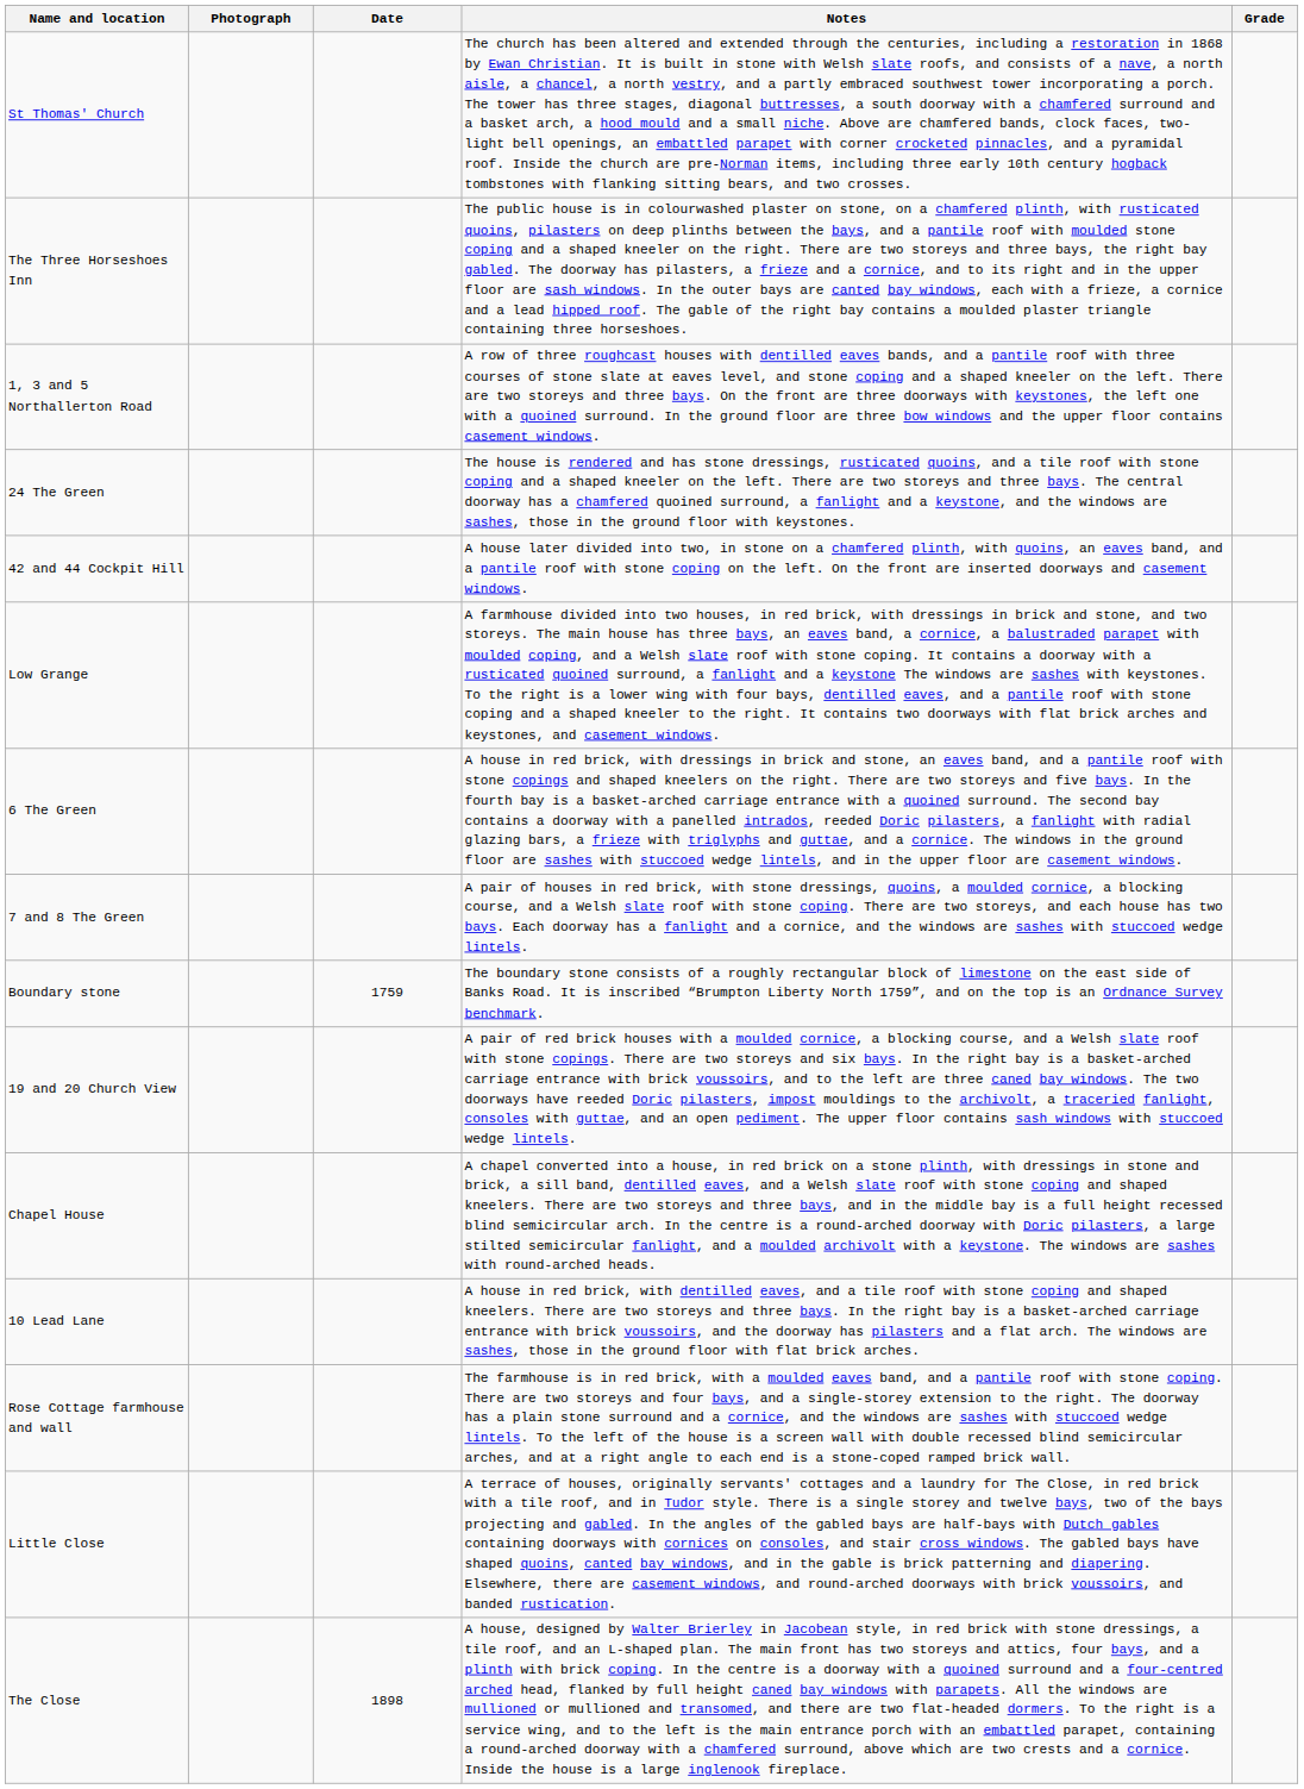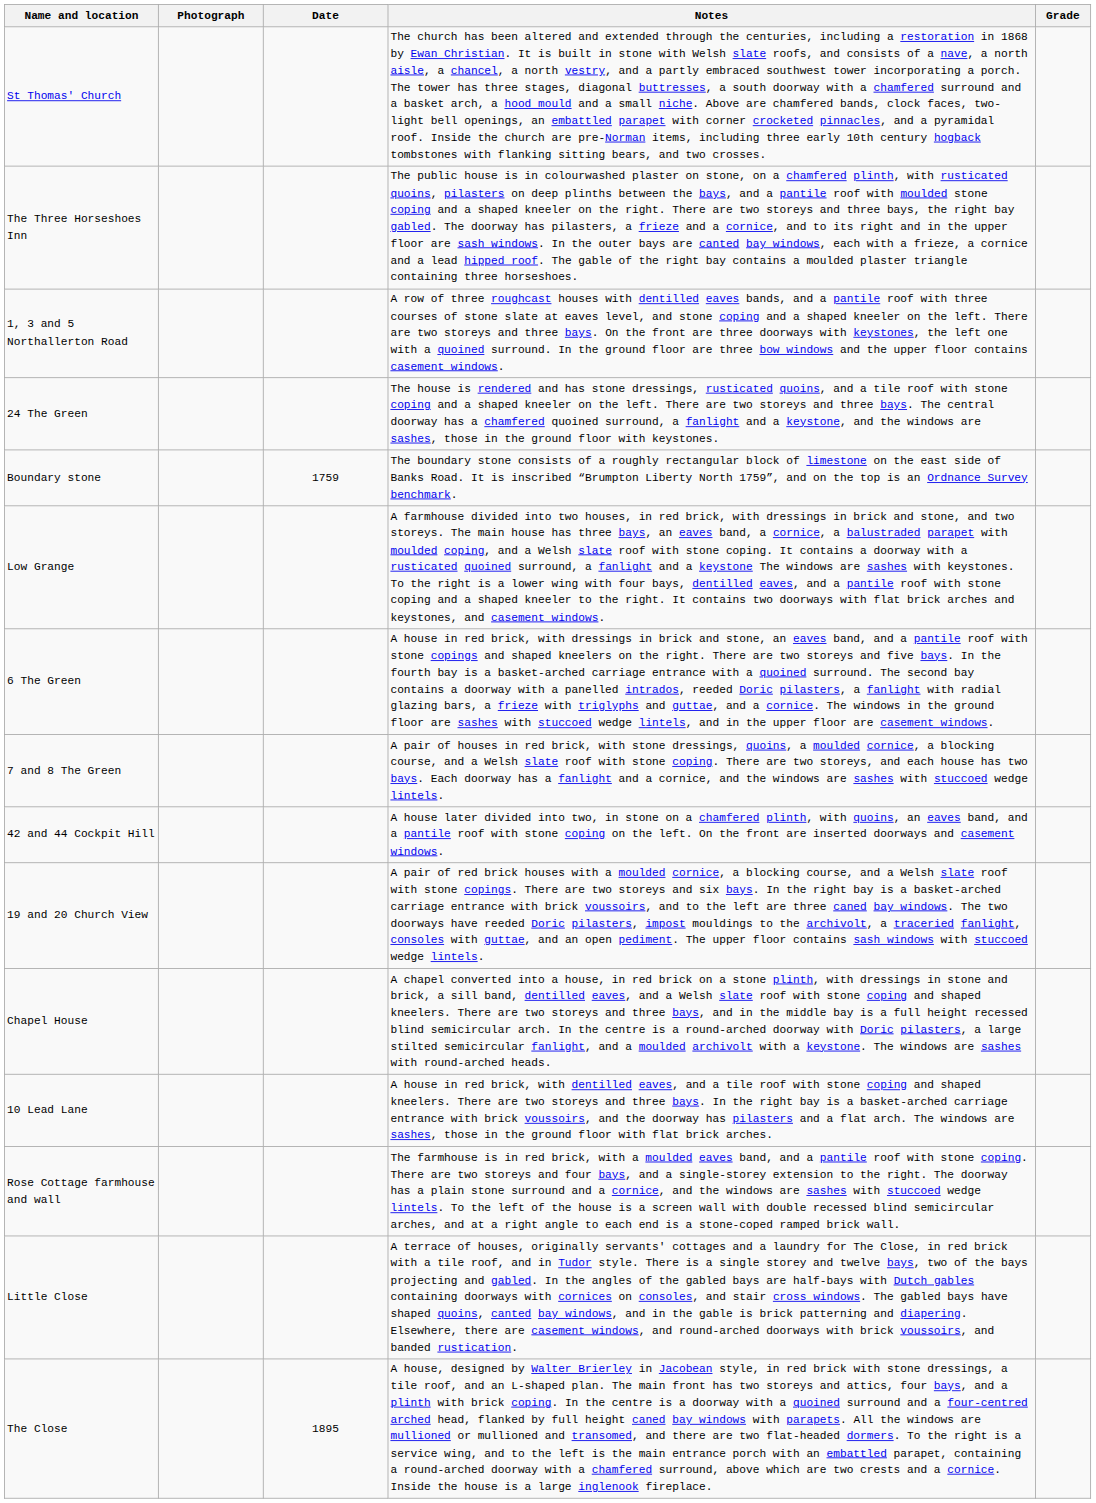 <table class="wikitable sortable plainrowheaders" style="width:100%; border:0px; text-align:left; line-height:150%">
 <tr>
 <th scope="col"  style="width:150px">Name and location</th>
 <th scope="col"  style="width:100px" class="unsortable">Photograph</th>
 <th scope="col"  style="width:120px">Date</th>
 <th scope="col"  style="width:650px" class="unsortable">Notes</th>
 <th scope="col"  style="width:50px">Grade</th>
 </tr>
 <tr>
 <td><a href='#'>St Thomas' Church</a><br><small></small></td>
 <td></td>
 <td align="center"></td>
 <td>The church has been altered and extended through the centuries, including a <a href='#'>restoration</a> in 1868 by <a href='#'>Ewan Christian</a>.  It is built in stone with Welsh <a href='#'>slate</a> roofs, and consists of a <a href='#'>nave</a>, a north <a href='#'>aisle</a>, a <a href='#'>chancel</a>, a north <a href='#'>vestry</a>, and a partly embraced southwest tower incorporating a porch.  The tower has three stages, diagonal <a href='#'>buttresses</a>, a south doorway with a <a href='#'>chamfered</a> surround and a basket arch, a <a href='#'>hood mould</a> and a small <a href='#'>niche</a>.  Above are chamfered bands, clock faces, two-light bell openings, an <a href='#'>embattled</a> <a href='#'>parapet</a> with corner <a href='#'>crocketed</a> <a href='#'>pinnacles</a>, and a pyramidal roof.  Inside the church are pre-<a href='#'>Norman</a> items, including three early 10th century <a href='#'>hogback</a> tombstones with flanking sitting bears, and two crosses.</td>
 <td align="center" ></td>
 </tr>
 <tr>
 <td>The Three Horseshoes Inn<br><small></small></td>
 <td></td>
 <td align="center"></td>
 <td>The public house is in colourwashed plaster on stone, on a <a href='#'>chamfered</a> <a href='#'>plinth</a>, with <a href='#'>rusticated</a> <a href='#'>quoins</a>, <a href='#'>pilasters</a> on deep plinths between the <a href='#'>bays</a>, and a <a href='#'>pantile</a> roof with <a href='#'>moulded</a> stone <a href='#'>coping</a> and a shaped kneeler on the right.  There are two storeys and three bays, the right bay <a href='#'>gabled</a>.  The doorway has pilasters, a <a href='#'>frieze</a> and a <a href='#'>cornice</a>, and to its right and in the upper floor are <a href='#'>sash windows</a>.  In the outer bays are <a href='#'>canted</a> <a href='#'>bay windows</a>, each with a frieze, a cornice and a lead <a href='#'>hipped roof</a>.  The gable of the right bay contains a moulded plaster triangle containing three horseshoes.</td>
 <td align="center" ></td>
 </tr>
 <tr>
 <td>1, 3 and 5 Northallerton Road<br><small></small></td>
 <td></td>
 <td align="center"></td>
 <td>A row of three <a href='#'>roughcast</a> houses with <a href='#'>dentilled</a> <a href='#'>eaves</a> bands, and a <a href='#'>pantile</a> roof with three courses of stone slate at eaves level, and stone <a href='#'>coping</a> and a shaped kneeler on the left.  There are two storeys and three <a href='#'>bays</a>.  On the front are three doorways with <a href='#'>keystones</a>, the left one with a <a href='#'>quoined</a> surround.  In the ground floor are three <a href='#'>bow windows</a> and the upper floor contains <a href='#'>casement windows</a>.</td>
 <td align="center" ></td>
 </tr>
 <tr>
 <td>24 The Green<br><small></small></td>
 <td></td>
 <td align="center"></td>
 <td>The house is <a href='#'>rendered</a> and has stone dressings, <a href='#'>rusticated</a> <a href='#'>quoins</a>, and a tile roof with stone <a href='#'>coping</a> and a shaped kneeler on the left.  There are two storeys and three <a href='#'>bays</a>.  The central doorway has a <a href='#'>chamfered</a> quoined surround, a <a href='#'>fanlight</a> and a <a href='#'>keystone</a>, and the windows are <a href='#'>sashes</a>, those in the ground floor with keystones.</td>
 <td align="center" ></td>
 </tr>
 <tr>
-<td>42 and 44 Cockpit Hill<br><small></small></td>
+<td>Boundary stone<br><small></small></td>
 <td></td>
-<td align="center"></td>
-<td>A house later divided into two, in stone on a <a href='#'>chamfered</a> <a href='#'>plinth</a>, with <a href='#'>quoins</a>, an <a href='#'>eaves</a> band, and a <a href='#'>pantile</a> roof with stone <a href='#'>coping</a> on the left.  On the front are inserted doorways and <a href='#'>casement windows</a>.</td>
+<td align="center">1759</td>
+<td>The boundary stone consists of a roughly rectangular block of <a href='#'>limestone</a> on the east side of Banks Road.  It is inscribed “Brumpton Liberty North 1759”, and on the top is an <a href='#'>Ordnance Survey</a> <a href='#'>benchmark</a>.</td>
 <td align="center" ></td>
 </tr>
 <tr>
 <td>Low Grange<br><small></small></td>
 <td></td>
 <td align="center"></td>
 <td>A farmhouse divided into two houses, in red brick, with dressings in brick and stone, and two storeys.  The main house has three <a href='#'>bays</a>, an <a href='#'>eaves</a> band,  a <a href='#'>cornice</a>, a <a href='#'>balustraded</a> <a href='#'>parapet</a> with <a href='#'>moulded</a> <a href='#'>coping</a>, and a Welsh <a href='#'>slate</a> roof with stone coping.  It contains a doorway with a <a href='#'>rusticated</a> <a href='#'>quoined</a> surround, a <a href='#'>fanlight</a> and a <a href='#'>keystone</a>  The windows are <a href='#'>sashes</a> with keystones.  To the right is a lower wing with four bays, <a href='#'>dentilled</a> <a href='#'>eaves</a>, and a <a href='#'>pantile</a> roof with stone coping and a shaped kneeler to the right.  It contains two doorways with flat brick arches and keystones, and <a href='#'>casement windows</a>.</td>
 <td align="center" ></td>
 </tr>
 <tr>
 <td>6 The Green<br><small></small></td>
 <td></td>
 <td align="center"></td>
 <td>A house in red brick, with dressings in brick and stone, an <a href='#'>eaves</a> band, and a <a href='#'>pantile</a> roof with stone <a href='#'>copings</a> and shaped kneelers on the right.  There are two storeys and five <a href='#'>bays</a>.  In the fourth bay is a basket-arched carriage entrance with a <a href='#'>quoined</a> surround.  The second bay contains a doorway with a panelled <a href='#'>intrados</a>, reeded  <a href='#'>Doric</a> <a href='#'>pilasters</a>, a <a href='#'>fanlight</a> with radial glazing bars, a <a href='#'>frieze</a> with <a href='#'>triglyphs</a> and <a href='#'>guttae</a>, and a <a href='#'>cornice</a>.  The windows in the ground floor are <a href='#'>sashes</a> with <a href='#'>stuccoed</a> wedge <a href='#'>lintels</a>, and in the upper floor are <a href='#'>casement windows</a>.</td>
 <td align="center" ></td>
 </tr>
 <tr>
 <td>7 and 8 The Green<br><small></small></td>
 <td></td>
 <td align="center"></td>
 <td>A pair of houses in red brick, with stone dressings, <a href='#'>quoins</a>, a <a href='#'>moulded</a> <a href='#'>cornice</a>, a blocking course, and a Welsh <a href='#'>slate</a> roof with stone <a href='#'>coping</a>.  There are two storeys, and each house has two <a href='#'>bays</a>.  Each doorway has a <a href='#'>fanlight</a> and a cornice, and the windows are <a href='#'>sashes</a> with <a href='#'>stuccoed</a> wedge <a href='#'>lintels</a>.</td>
 <td align="center" ></td>
 </tr>
 <tr>
-<td>Boundary stone<br><small></small></td>
+<td>42 and 44 Cockpit Hill<br><small></small></td>
 <td></td>
-<td align="center">1759</td>
-<td>The boundary stone consists of a roughly rectangular block of <a href='#'>limestone</a> on the east side of Banks Road.  It is inscribed “Brumpton Liberty North 1759”, and on the top is an <a href='#'>Ordnance Survey</a> <a href='#'>benchmark</a>.</td>
+<td align="center"></td>
+<td>A house later divided into two, in stone on a <a href='#'>chamfered</a> <a href='#'>plinth</a>, with <a href='#'>quoins</a>, an <a href='#'>eaves</a> band, and a <a href='#'>pantile</a> roof with stone <a href='#'>coping</a> on the left.  On the front are inserted doorways and <a href='#'>casement windows</a>.</td>
 <td align="center" ></td>
 </tr>
 <tr>
 <td>19 and 20 Church View<br><small></small></td>
 <td></td>
 <td align="center"></td>
 <td>A pair of red brick houses with a <a href='#'>moulded</a> <a href='#'>cornice</a>, a blocking course, and a Welsh <a href='#'>slate</a> roof with stone <a href='#'>copings</a>.  There are two storeys and six <a href='#'>bays</a>.  In the right bay is a basket-arched carriage entrance with brick <a href='#'>voussoirs</a>, and to the left are three <a href='#'>caned</a> <a href='#'>bay windows</a>.  The two doorways have reeded <a href='#'>Doric</a> <a href='#'>pilasters</a>, <a href='#'>impost</a> mouldings to the <a href='#'>archivolt</a>, a <a href='#'>traceried</a> <a href='#'>fanlight</a>, <a href='#'>consoles</a> with <a href='#'>guttae</a>, and an open <a href='#'>pediment</a>.  The upper floor contains <a href='#'>sash windows</a> with <a href='#'>stuccoed</a> wedge <a href='#'>lintels</a>.</td>
 <td align="center" ></td>
 </tr>
 <tr>
 <td>Chapel House<br><small></small></td>
 <td></td>
 <td align="center"></td>
 <td>A chapel converted into a house, in red brick on a stone <a href='#'>plinth</a>, with dressings in stone and brick, a sill band, <a href='#'>dentilled</a> <a href='#'>eaves</a>, and a Welsh <a href='#'>slate</a> roof with stone <a href='#'>coping</a> and shaped kneelers. There are two storeys and three <a href='#'>bays</a>, and in the middle bay is a full height recessed blind semicircular arch.  In the centre is a round-arched doorway with <a href='#'>Doric</a> <a href='#'>pilasters</a>, a large stilted semicircular <a href='#'>fanlight</a>, and a <a href='#'>moulded</a> <a href='#'>archivolt</a> with a <a href='#'>keystone</a>.  The windows are <a href='#'>sashes</a> with round-arched heads.</td>
 <td align="center" ></td>
 </tr>
 <tr>
 <td>10 Lead Lane<br><small></small></td>
 <td></td>
 <td align="center"></td>
 <td>A house in red brick, with <a href='#'>dentilled</a> <a href='#'>eaves</a>, and a tile roof with stone <a href='#'>coping</a> and shaped kneelers.  There are two storeys and three <a href='#'>bays</a>.  In the right bay is a basket-arched carriage entrance with brick <a href='#'>voussoirs</a>, and the doorway has <a href='#'>pilasters</a> and a flat arch.  The windows are <a href='#'>sashes</a>, those in the ground floor with flat brick arches.</td>
 <td align="center" ></td>
 </tr>
 <tr>
 <td>Rose Cottage farmhouse and wall<br><small></small></td>
 <td></td>
 <td align="center"></td>
 <td>The farmhouse is in red brick, with a <a href='#'>moulded</a> <a href='#'>eaves</a> band, and a <a href='#'>pantile</a> roof with stone <a href='#'>coping</a>.  There are two storeys and four <a href='#'>bays</a>, and a single-storey extension to the right.  The doorway has a plain stone surround and a <a href='#'>cornice</a>, and the windows are <a href='#'>sashes</a> with <a href='#'>stuccoed</a> wedge <a href='#'>lintels</a>.  To the left of the house is a screen wall with double recessed blind semicircular arches, and at a right angle to each end is a stone-coped ramped brick wall.</td>
 <td align="center" ></td>
 </tr>
 <tr>
 <td>Little Close<br><small></small></td>
 <td></td>
 <td align="center"></td>
 <td>A terrace of houses, originally servants' cottages and a laundry for The Close, in red brick with a tile roof, and in <a href='#'>Tudor</a> style.  There is a single storey and twelve <a href='#'>bays</a>, two of the bays projecting and <a href='#'>gabled</a>.  In the angles of the gabled bays are half-bays with <a href='#'>Dutch gables</a> containing doorways with <a href='#'>cornices</a> on <a href='#'>consoles</a>, and stair <a href='#'>cross windows</a>.  The gabled bays have shaped <a href='#'>quoins</a>, <a href='#'>canted</a> <a href='#'>bay windows</a>, and in the gable is brick patterning and <a href='#'>diapering</a>.  Elsewhere, there are <a href='#'>casement windows</a>, and round-arched doorways with brick <a href='#'>voussoirs</a>, and banded <a href='#'>rustication</a>.</td>
 <td align="center" ></td>
 </tr>
 <tr>
 <td>The Close<br><small></small></td>
 <td></td>
-<td align="center">1898</td>
+<td align="center">1895</td>
 <td>A house, designed by <a href='#'>Walter Brierley</a> in <a href='#'>Jacobean</a> style, in red brick with stone dressings, a tile roof, and an L-shaped plan.  The main front has two storeys and attics, four <a href='#'>bays</a>, and a <a href='#'>plinth</a> with brick <a href='#'>coping</a>.  In the centre is a doorway with a <a href='#'>quoined</a> surround and a <a href='#'>four-centred arched</a> head, flanked by full height <a href='#'>caned</a> <a href='#'>bay windows</a> with <a href='#'>parapets</a>.  All the windows are <a href='#'>mullioned</a> or mullioned and <a href='#'>transomed</a>, and there are two flat-headed <a href='#'>dormers</a>.  To the right is a service wing, and to the left is the main entrance porch with an <a href='#'>embattled</a> parapet, containing a round-arched doorway with a <a href='#'>chamfered</a> surround, above which are two crests and a <a href='#'>cornice</a>.  Inside the house is a large <a href='#'>inglenook</a> fireplace.</td>
 <td align="center" ></td>
 </tr>
 <tr>
 </tr>
 </table>
